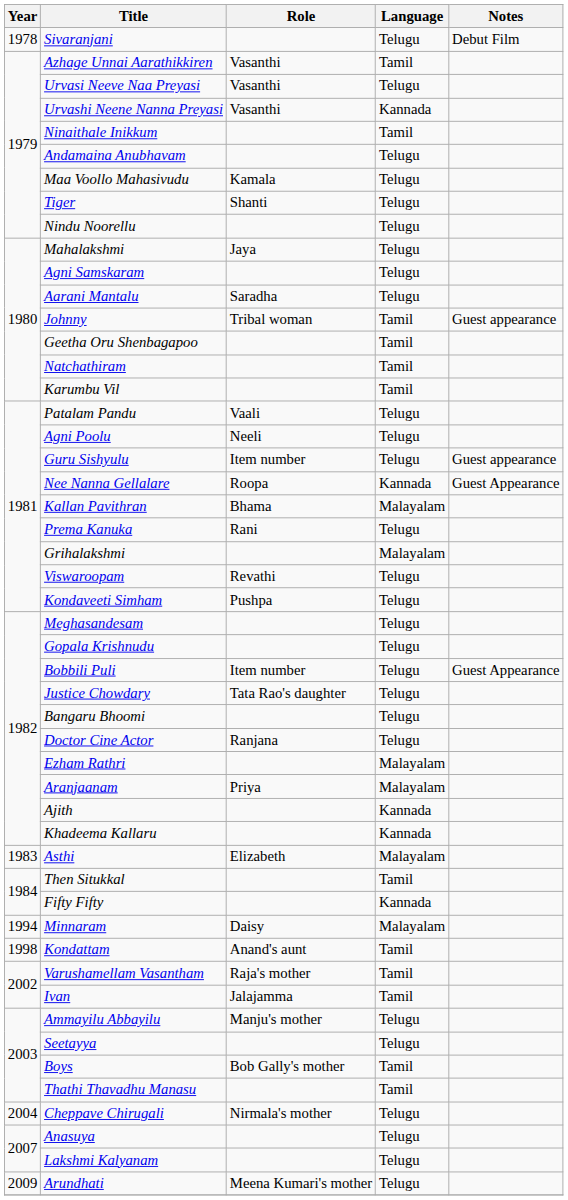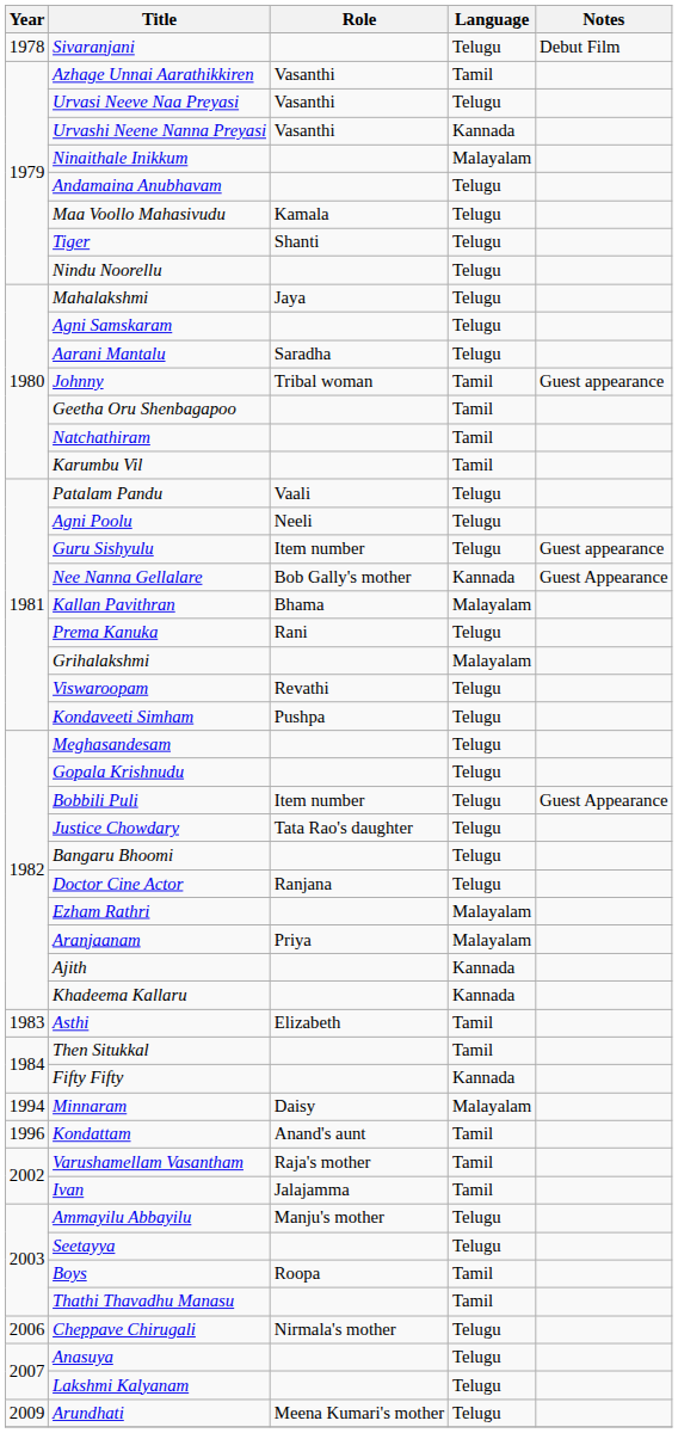 <table class="wikitable sortable">
 <tr>
 <th>Year</th>
 <th>Title</th>
 <th>Role</th>
 <th>Language</th>
 <th>Notes</th>
 </tr>
 <tr>
 <td>1978</td>
 <td><em><a href='#'>Sivaranjani</a></em></td>
 <td></td>
 <td>Telugu</td>
 <td>Debut Film</td>
 </tr>
 <tr>
 <td rowspan="8">1979</td>
 <td><em><a href='#'>Azhage Unnai Aarathikkiren</a></em></td>
 <td>Vasanthi</td>
 <td>Tamil</td>
 <td></td>
 </tr>
 <tr>
 <td><em><a href='#'>Urvasi Neeve Naa Preyasi</a></em></td>
 <td>Vasanthi</td>
 <td>Telugu</td>
 <td></td>
 </tr>
 <tr>
 <td><em><a href='#'>Urvashi Neene Nanna Preyasi</a></em></td>
 <td>Vasanthi</td>
 <td>Kannada</td>
 <td></td>
 </tr>
 <tr>
 <td><em><a href='#'>Ninaithale Inikkum</a></em></td>
 <td></td>
-<td>Tamil</td>
+<td>Malayalam</td>
 <td></td>
 </tr>
 <tr>
 <td><em><a href='#'>Andamaina Anubhavam</a></em></td>
 <td></td>
 <td>Telugu</td>
 <td></td>
 </tr>
 <tr>
 <td><em>Maa Voollo Mahasivudu</em></td>
 <td>Kamala</td>
 <td>Telugu</td>
 <td></td>
 </tr>
 <tr>
 <td><em><a href='#'>Tiger</a></em></td>
 <td>Shanti</td>
 <td>Telugu</td>
 <td></td>
 </tr>
 <tr>
 <td><em>Nindu Noorellu</em></td>
 <td></td>
 <td>Telugu</td>
 <td></td>
 </tr>
 <tr>
 <td rowspan="7">1980</td>
 <td><em>Mahalakshmi</em></td>
 <td>Jaya</td>
 <td>Telugu</td>
 <td></td>
 </tr>
 <tr>
 <td><em><a href='#'>Agni Samskaram</a></em></td>
 <td></td>
 <td>Telugu</td>
 <td></td>
 </tr>
 <tr>
 <td><em><a href='#'>Aarani Mantalu</a></em></td>
 <td>Saradha</td>
 <td>Telugu</td>
 <td></td>
 </tr>
 <tr>
 <td><em><a href='#'>Johnny</a></em></td>
 <td>Tribal woman</td>
 <td>Tamil</td>
 <td>Guest appearance</td>
 </tr>
 <tr>
 <td><em>Geetha Oru Shenbagapoo</em></td>
 <td></td>
 <td>Tamil</td>
 <td></td>
 </tr>
 <tr>
 <td><em><a href='#'>Natchathiram</a></em></td>
 <td></td>
 <td>Tamil</td>
 <td></td>
 </tr>
 <tr>
 <td><em>Karumbu Vil</em></td>
 <td></td>
 <td>Tamil</td>
 <td></td>
 </tr>
 <tr>
 <td rowspan="9">1981</td>
 <td><em>Patalam Pandu</em></td>
 <td>Vaali</td>
 <td>Telugu</td>
 <td></td>
 </tr>
 <tr>
 <td><em><a href='#'>Agni Poolu</a></em></td>
 <td>Neeli</td>
 <td>Telugu</td>
 <td></td>
 </tr>
 <tr>
 <td><em><a href='#'>Guru Sishyulu</a></em></td>
 <td>Item number</td>
 <td>Telugu</td>
 <td>Guest appearance</td>
 </tr>
 <tr>
 <td><em><a href='#'>Nee Nanna Gellalare</a></em></td>
-<td>Roopa</td>
+<td>Bob Gally's mother</td>
 <td>Kannada</td>
 <td>Guest Appearance</td>
 </tr>
 <tr>
 <td><em><a href='#'>Kallan Pavithran</a></em></td>
 <td>Bhama</td>
 <td>Malayalam</td>
 <td></td>
 </tr>
 <tr>
 <td><em><a href='#'>Prema Kanuka</a></em></td>
 <td>Rani</td>
 <td>Telugu</td>
 <td></td>
 </tr>
 <tr>
 <td><em>Grihalakshmi</em></td>
 <td></td>
 <td>Malayalam</td>
 <td></td>
 </tr>
 <tr>
 <td><em><a href='#'>Viswaroopam</a></em></td>
 <td>Revathi</td>
 <td>Telugu</td>
 <td></td>
 </tr>
 <tr>
 <td><em><a href='#'>Kondaveeti Simham</a></em></td>
 <td>Pushpa</td>
 <td>Telugu</td>
 <td></td>
 </tr>
 <tr>
 <td rowspan="10">1982</td>
 <td><em><a href='#'>Meghasandesam</a></em></td>
 <td></td>
 <td>Telugu</td>
 <td></td>
 </tr>
 <tr>
 <td><em><a href='#'>Gopala Krishnudu</a></em></td>
 <td></td>
 <td>Telugu</td>
 <td></td>
 </tr>
 <tr>
 <td><em><a href='#'>Bobbili Puli</a></em></td>
 <td>Item number</td>
 <td>Telugu</td>
 <td>Guest Appearance</td>
 </tr>
 <tr>
 <td><em><a href='#'>Justice Chowdary</a></em></td>
 <td>Tata Rao's daughter</td>
 <td>Telugu</td>
 <td></td>
 </tr>
 <tr>
 <td><em>Bangaru Bhoomi</em></td>
 <td></td>
 <td>Telugu</td>
 <td></td>
 </tr>
 <tr>
 <td><em><a href='#'>Doctor Cine Actor</a></em></td>
 <td>Ranjana</td>
 <td>Telugu</td>
 <td></td>
 </tr>
 <tr>
 <td><em><a href='#'>Ezham Rathri</a></em></td>
 <td></td>
 <td>Malayalam</td>
 <td></td>
 </tr>
 <tr>
 <td><em><a href='#'>Aranjaanam</a></em></td>
 <td>Priya</td>
 <td>Malayalam</td>
 <td></td>
 </tr>
 <tr>
 <td><em>Ajith</em></td>
 <td></td>
 <td>Kannada</td>
 <td></td>
 </tr>
 <tr>
 <td><em>Khadeema Kallaru</em></td>
 <td></td>
 <td>Kannada</td>
 <td></td>
 </tr>
 <tr>
 <td>1983</td>
 <td><em><a href='#'>Asthi</a></em></td>
 <td>Elizabeth</td>
-<td>Malayalam</td>
+<td>Tamil</td>
 <td></td>
 </tr>
 <tr>
 <td rowspan="2">1984</td>
 <td><em>Then Situkkal</em></td>
 <td></td>
 <td>Tamil</td>
 <td></td>
 </tr>
 <tr>
 <td><em>Fifty Fifty</em></td>
 <td></td>
 <td>Kannada</td>
 <td></td>
 </tr>
 <tr>
 <td>1994</td>
 <td><em><a href='#'>Minnaram</a></em></td>
 <td>Daisy</td>
 <td>Malayalam</td>
 <td></td>
 </tr>
 <tr>
-<td>1998</td>
+<td>1996</td>
 <td><em><a href='#'>Kondattam</a></em></td>
 <td>Anand's aunt</td>
 <td>Tamil</td>
 <td></td>
 </tr>
 <tr>
 <td rowspan="2">2002</td>
 <td><em><a href='#'>Varushamellam Vasantham</a></em></td>
 <td>Raja's mother</td>
 <td>Tamil</td>
 <td></td>
 </tr>
 <tr>
 <td><em><a href='#'>Ivan</a></em></td>
 <td>Jalajamma</td>
 <td>Tamil</td>
 <td></td>
 </tr>
 <tr>
 <td rowspan="4">2003</td>
 <td><em><a href='#'>Ammayilu Abbayilu</a></em></td>
 <td>Manju's mother</td>
 <td>Telugu</td>
 <td></td>
 </tr>
 <tr>
 <td><em><a href='#'>Seetayya</a></em></td>
 <td></td>
 <td>Telugu</td>
 <td></td>
 </tr>
 <tr>
 <td><em><a href='#'>Boys</a></em></td>
-<td>Bob Gally's mother</td>
+<td>Roopa</td>
 <td>Tamil</td>
 <td></td>
 </tr>
 <tr>
 <td><em><a href='#'>Thathi Thavadhu Manasu</a></em></td>
 <td></td>
 <td>Tamil</td>
 <td></td>
 </tr>
 <tr>
-<td>2004</td>
+<td>2006</td>
 <td><em><a href='#'>Cheppave Chirugali</a></em></td>
 <td>Nirmala's mother</td>
 <td>Telugu</td>
 <td></td>
 </tr>
 <tr>
 <td rowspan="2">2007</td>
 <td><em><a href='#'>Anasuya</a></em></td>
 <td></td>
 <td>Telugu</td>
 <td></td>
 </tr>
 <tr>
 <td><em><a href='#'>Lakshmi Kalyanam</a></em></td>
 <td></td>
 <td>Telugu</td>
 <td></td>
 </tr>
 <tr>
 <td>2009</td>
 <td><em><a href='#'>Arundhati</a></em></td>
 <td>Meena Kumari's mother</td>
 <td>Telugu</td>
 <td></td>
 </tr>
 <tr>
 </tr>
 </table>
